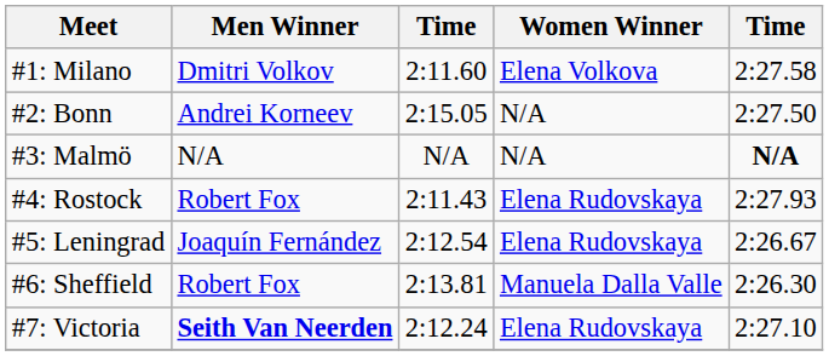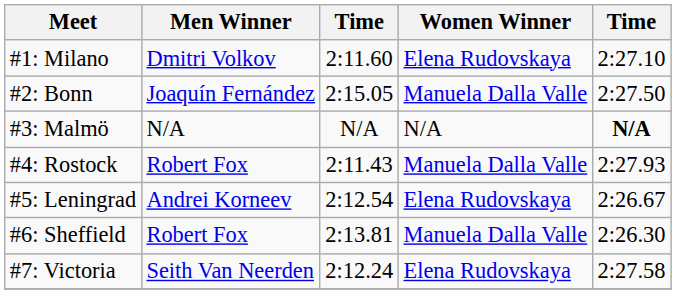 <table class=wikitable>
 <tr>
 <th>Meet</th>
 <th>Men Winner</th>
 <th>Time</th>
 <th>Women Winner</th>
 <th>Time</th>
 </tr>
 <tr>
 <td>#1: Milano</td>
 <td> <a href='#'>Dmitri Volkov</a></td>
 <td align=center>2:11.60</td>
-<td> <a href='#'>Elena Volkova</a></td>
-<td align=center>2:27.58</td>
+<td> <a href='#'>Elena Rudovskaya</a></td>
+<td align=center>2:27.10</td>
 </tr>
 <tr>
 <td>#2: Bonn</td>
-<td> <a href='#'>Andrei Korneev</a></td>
+<td> <a href='#'>Joaquín Fernández</a></td>
 <td align=center>2:15.05</td>
-<td>N/A</td>
+<td> <a href='#'>Manuela Dalla Valle</a></td>
 <td align=center>2:27.50</td>
 </tr>
 <tr>
 <td>#3: Malmö</td>
 <td>N/A</td>
 <td align=center>N/A</td>
 <td>N/A</td>
 <td align=center><strong>N/A</strong></td>
 </tr>
 <tr>
 <td>#4: Rostock</td>
 <td> <a href='#'>Robert Fox</a></td>
 <td align=center>2:11.43</td>
-<td> <a href='#'>Elena Rudovskaya</a></td>
+<td> <a href='#'>Manuela Dalla Valle</a></td>
 <td align=center>2:27.93</td>
 </tr>
 <tr>
 <td>#5: Leningrad</td>
-<td> <a href='#'>Joaquín Fernández</a></td>
+<td> <a href='#'>Andrei Korneev</a></td>
 <td align=center>2:12.54</td>
 <td> <a href='#'>Elena Rudovskaya</a></td>
 <td align=center>2:26.67</td>
 </tr>
 <tr>
 <td>#6: Sheffield</td>
 <td> <a href='#'>Robert Fox</a></td>
 <td align=center>2:13.81</td>
 <td> <a href='#'>Manuela Dalla Valle</a></td>
 <td align=center>2:26.30</td>
 </tr>
 <tr>
 <td>#7: Victoria</td>
-<td><strong> <a href='#'>Seith Van Neerden</a></strong></td>
+<td> <a href='#'>Seith Van Neerden</a></td>
 <td align=center>2:12.24</td>
 <td> <a href='#'>Elena Rudovskaya</a></td>
-<td align=center>2:27.10</td>
+<td align=center>2:27.58</td>
 </tr>
 <tr>
 </tr>
 </table>
